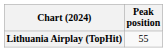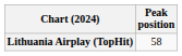 <table class="wikitable plainrowheaders" style="text-align:center">
 <tr>
 <th scope="col">Chart (2024)</th>
 <th scope="col">Peak<br>position</th>
 </tr>
 <tr>
 <th scope="row">Lithuania Airplay (TopHit)</th>
-<td>55</td>
+<td>58</td>
 </tr>
 </table>
